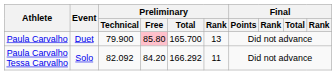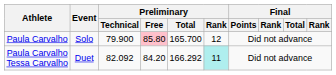 <table class="wikitable" style="font-size:90%">
 <tr>
 <th rowspan="2">Athlete</th>
 <th rowspan="2">Event</th>
 <th colspan=4>Preliminary</th>
 <th colspan=4>Final</th>
 </tr>
 <tr style="font-size:95%">
 <th>Technical</th>
 <th>Free</th>
 <th>Total</th>
 <th>Rank</th>
 <th>Points</th>
 <th>Rank</th>
 <th>Total</th>
 <th>Rank</th>
 </tr>
 <tr align=center>
 <td rowspan=1><a href='#'>Paula Carvalho</a></td>
-<td><a href='#'>Duet</a></td>
+<td><a href='#'>Solo</a></td>
 <td style="text-align:center;">79.900</td>
 <td style="background: pink; text-align:center;">85.80</td>
 <td style="text-align:center;">165.700</td>
-<td style="text-align:center;">13</td>
+<td style="text-align:center;">12</td>
 <td style="text-align:center;" colspan=4>Did not advance</td>
 </tr>
 <tr align=center>
 <td rowspan=1><a href='#'>Paula Carvalho</a><br><a href='#'>Tessa Carvalho</a></td>
-<td><a href='#'>Solo</a></td>
+<td><a href='#'>Duet</a></td>
 <td style="text-align:center;">82.092</td>
 <td style="text-align:center;">84.20</td>
 <td style="text-align:center;">166.292</td>
-<td style="text-align:center;">11</td>
+<td style="background: paleturquoise; text-align:center;">11</td>
 <td style="text-align:center;" colspan=4>Did not advance</td>
 </tr>
 </table>
